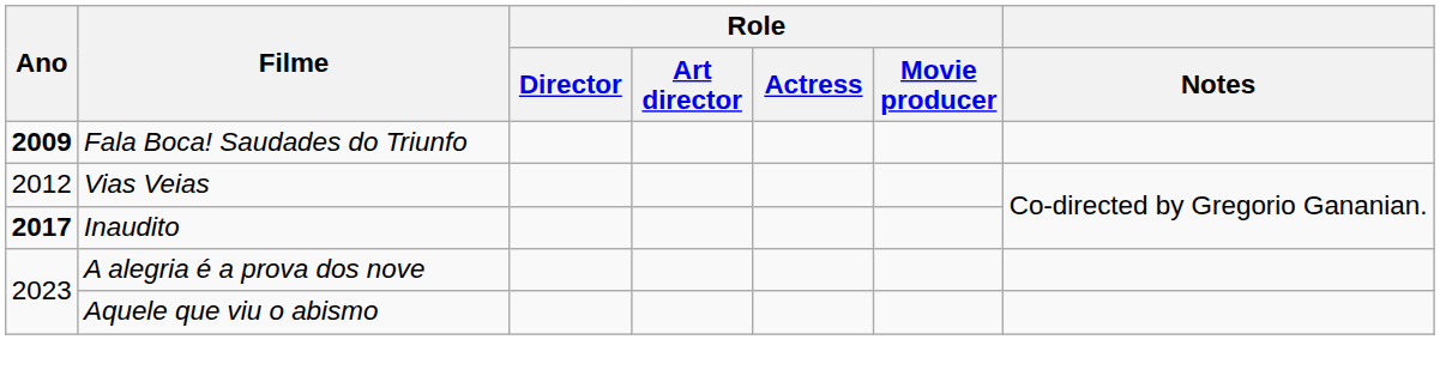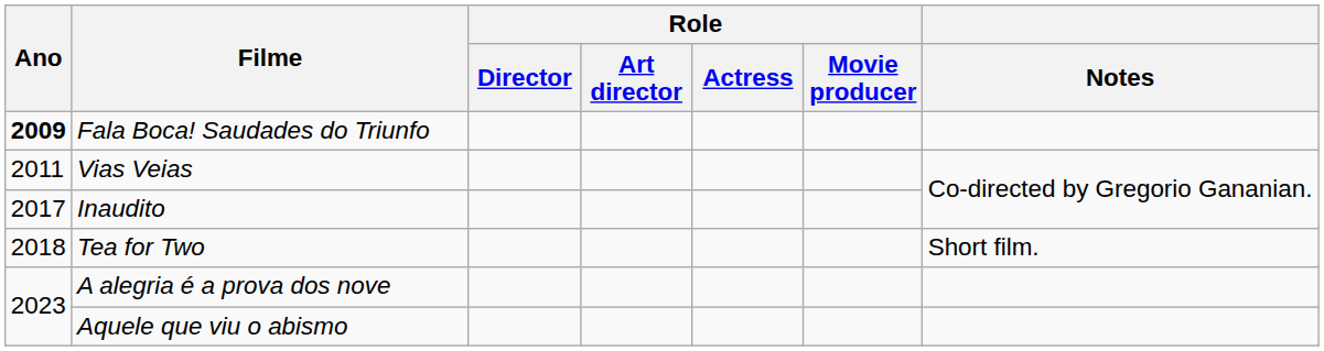 <table class="wikitable" style="margin-right: 0;">
 <tr>
 <th rowspan="2" style="width:33px;">Ano</th>
 <th rowspan="2" style="width:250px;">Filme</th>
 <th colspan="4">Role</th>
 <th></th>
 </tr>
 <tr>
 <th style="width:65px;"><a href='#'>Director</a></th>
 <th style="width:65px;"><a href='#'>Art director</a></th>
 <th style="width:65px;"><a href='#'>Actress</a></th>
 <th style="width:65px;"><a href='#'>Movie producer</a></th>
 <th>Notes</th>
 </tr>
 <tr>
 <td><strong>2009</strong></td>
 <td><em>Fala Boca! Saudades do Triunfo</em></td>
 <td></td>
 <td></td>
 <td></td>
 <td></td>
 </tr>
 <tr>
-<td>2012</td>
+<td>2011</td>
 <td><em>Vias Veias</em></td>
 <td></td>
 <td></td>
 <td></td>
 <td></td>
 <td rowspan="2">Co-directed by Gregorio Gananian.</td>
 </tr>
 <tr>
-<td><strong>2017</strong></td>
+<td>2017</td>
 <td><em>Inaudito</em></td>
 <td></td>
 <td></td>
 <td></td>
 <td></td>
+</tr>
+<tr>
+<td>2018</td>
+<td><em>Tea for Two</em></td>
+<td></td>
+<td></td>
+<td></td>
+<td></td>
+<td>Short film.</td>
 </tr>
 <tr>
 <td rowspan="2">2023</td>
 <td><em>A alegria é a prova dos nove</em></td>
 <td></td>
 <td></td>
 <td></td>
 <td></td>
 <td></td>
 </tr>
 <tr>
 <td><em>Aquele que viu o abismo</em></td>
 <td></td>
 <td></td>
 <td></td>
 <td></td>
 <td></td>
 </tr>
 </table>
